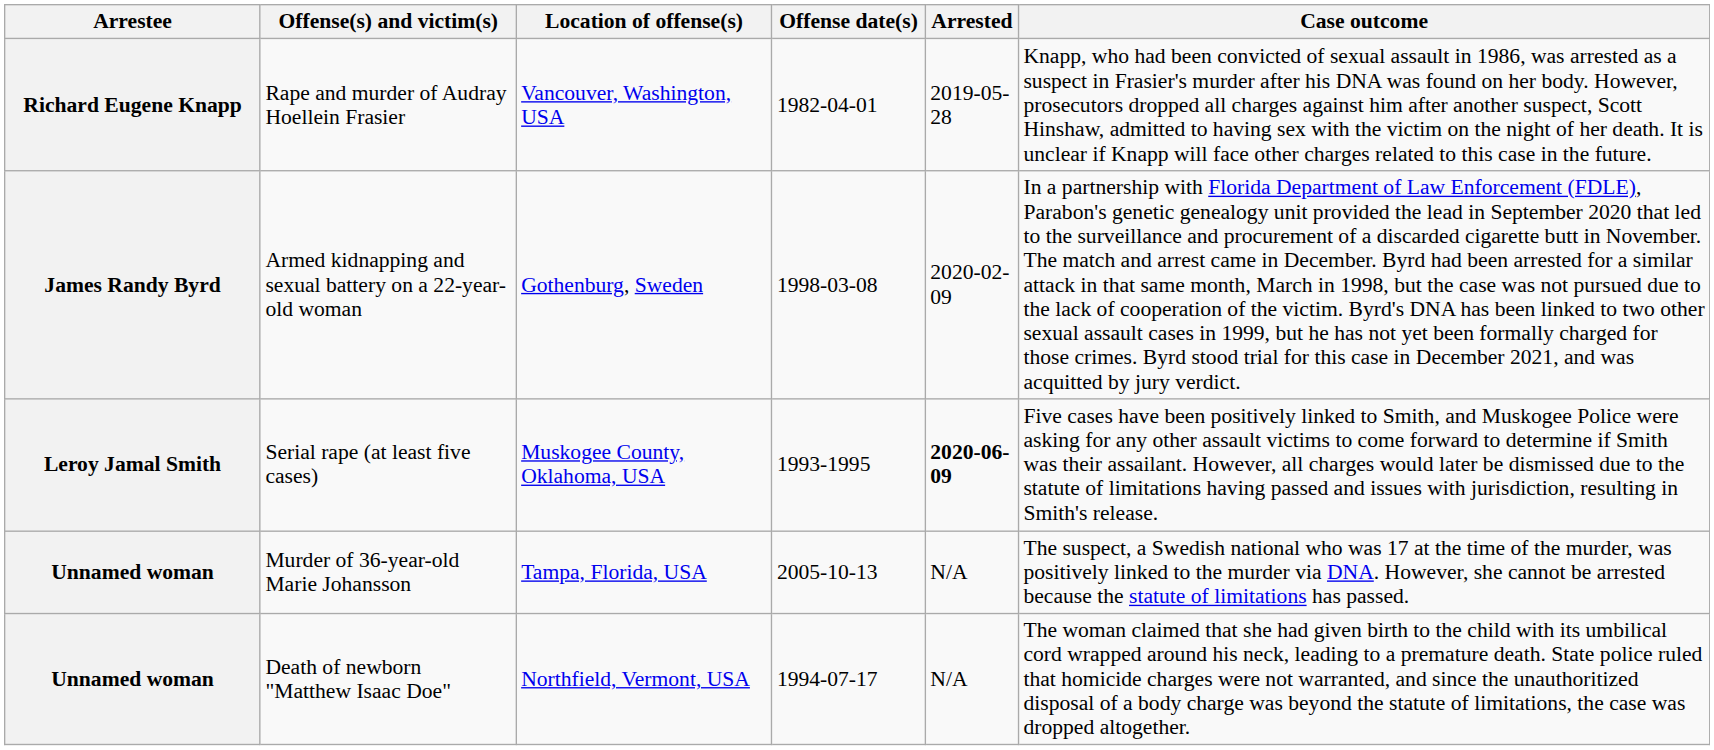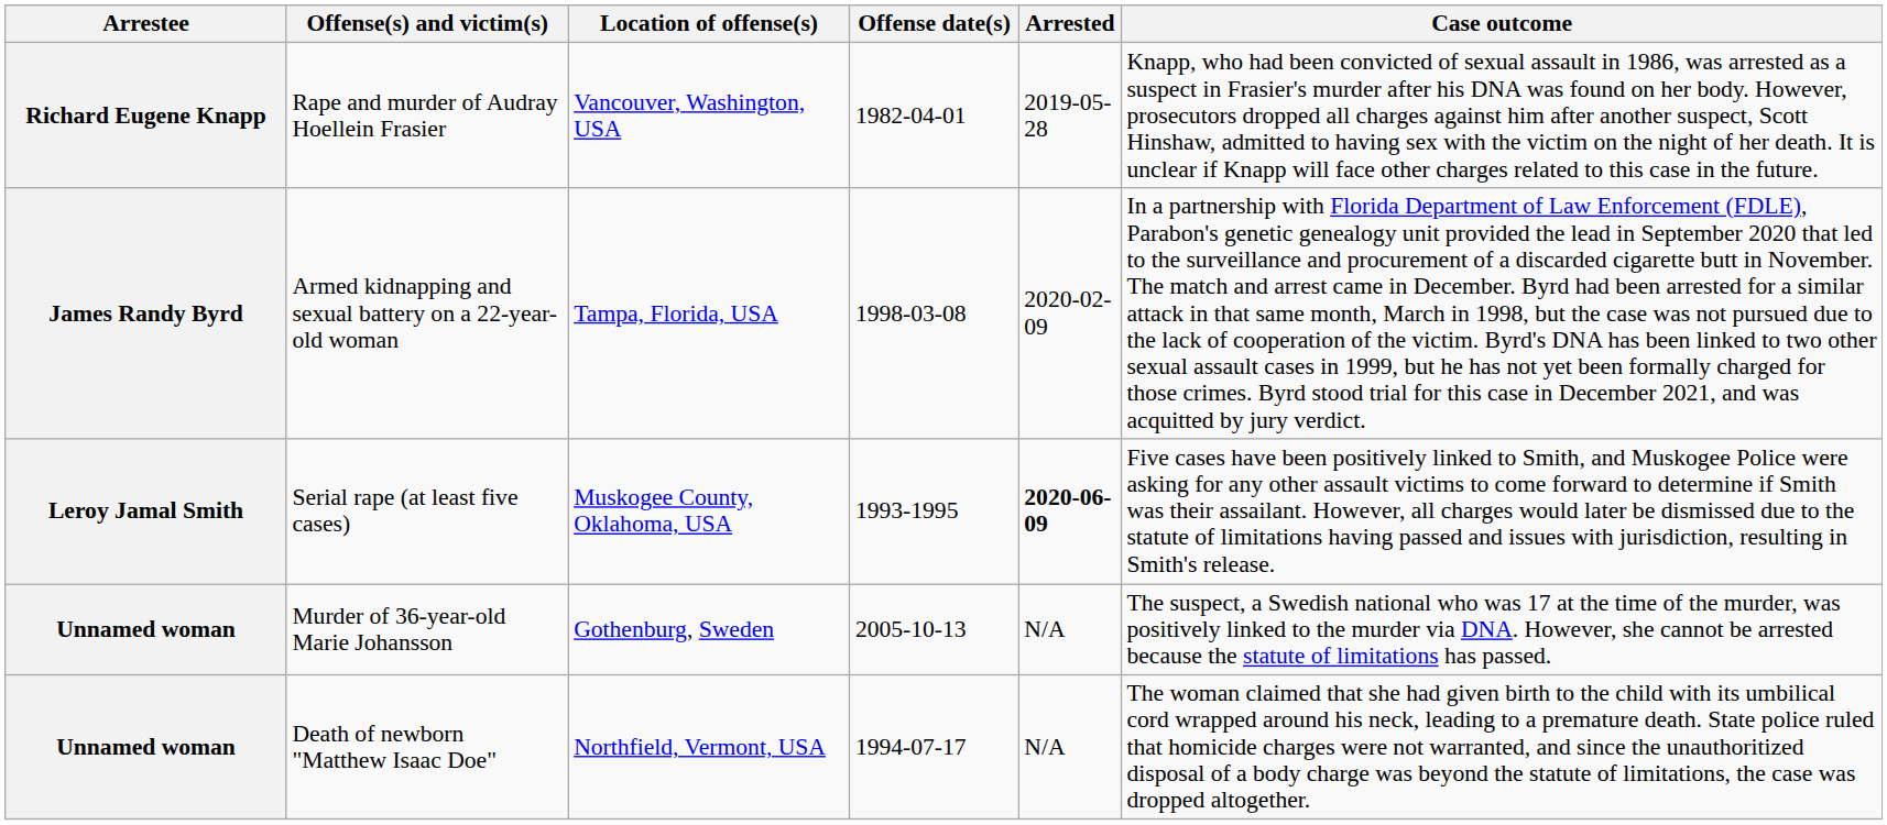 <table class="wikitable sortable collapsible collapsed" style="margin: 1ex auto 1ex auto">
 <tr>
 <th class="unsortable" scope="col" style="width: 15%;">Arrestee</th>
 <th class="unsortable" scope="col" style="width: 15%;">Offense(s) and victim(s)</th>
 <th class="unsortable" scope="col" style="width: 15%;">Location of offense(s)</th>
 <th class="sortable" scope="col" style="width: 9%;">Offense date(s)</th>
 <th class="sortable">Arrested</th>
 <th class="unsortable">Case outcome</th>
 </tr>
 <tr>
 <th>Richard Eugene Knapp</th>
 <td>Rape and murder of Audray Hoellein Frasier</td>
 <td><a href='#'>Vancouver, Washington, USA</a></td>
 <td>1982-04-01</td>
 <td>2019-05-28</td>
 <td>Knapp, who had been convicted of sexual assault in 1986, was arrested as a suspect in Frasier's murder after his DNA was found on her body. However, prosecutors dropped all charges against him after another suspect, Scott Hinshaw, admitted to having sex with the victim on the night of her death. It is unclear if Knapp will face other charges related to this case in the future.</td>
 </tr>
 <tr>
 <th>James Randy Byrd</th>
 <td>Armed kidnapping and sexual battery on a 22-year-old woman</td>
-<td><a href='#'>Gothenburg</a>, <a href='#'>Sweden</a></td>
+<td><a href='#'>Tampa, Florida, USA</a></td>
 <td>1998-03-08</td>
 <td>2020-02-09</td>
 <td>In a partnership with <a href='#'>Florida Department of Law Enforcement (FDLE)</a>, Parabon's genetic genealogy unit provided the lead in September 2020 that led to the surveillance and procurement of a discarded cigarette butt in November. The match and arrest came in December. Byrd had been arrested for a similar attack in that same month, March in 1998, but the case was not pursued due to the lack of cooperation of the victim. Byrd's DNA has been linked to two other sexual assault cases in 1999, but he has not yet been formally charged for those crimes. Byrd stood trial for this case in December 2021, and was acquitted by jury verdict.</td>
 </tr>
 <tr>
 <th>Leroy Jamal Smith</th>
 <td>Serial rape (at least five cases)</td>
 <td><a href='#'>Muskogee County, Oklahoma, USA</a></td>
 <td>1993-1995</td>
 <td><strong>2020-06-09</strong></td>
 <td>Five cases have been positively linked to Smith, and Muskogee Police were asking for any other assault victims to come forward to determine if Smith was their assailant. However, all charges would later be dismissed due to the statute of limitations having passed and issues with jurisdiction, resulting in Smith's release.</td>
 </tr>
 <tr>
 <th>Unnamed woman</th>
 <td>Murder of 36-year-old Marie Johansson</td>
-<td><a href='#'>Tampa, Florida, USA</a></td>
+<td><a href='#'>Gothenburg</a>, <a href='#'>Sweden</a></td>
 <td>2005-10-13</td>
 <td>N/A</td>
 <td>The suspect, a Swedish national who was 17 at the time of the murder, was positively linked to the murder via <a href='#'>DNA</a>. However, she cannot be arrested because the <a href='#'>statute of limitations</a> has passed.</td>
 </tr>
 <tr>
 <th>Unnamed woman</th>
 <td>Death of newborn "Matthew Isaac Doe"</td>
 <td><a href='#'>Northfield, Vermont, USA</a></td>
 <td>1994-07-17</td>
 <td>N/A</td>
 <td>The woman claimed that she had given birth to the child with its umbilical cord wrapped around his neck, leading to a premature death. State police ruled that homicide charges were not warranted, and since the unauthoritized disposal of a body charge was beyond the statute of limitations, the case was dropped altogether.</td>
 </tr>
 </table>
